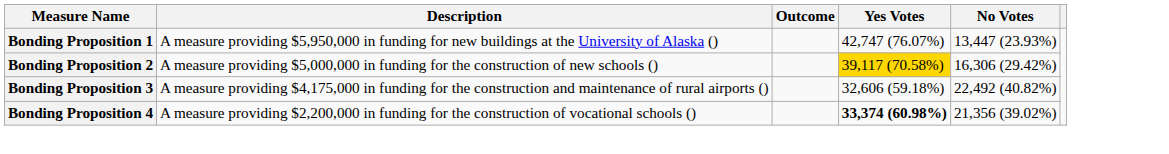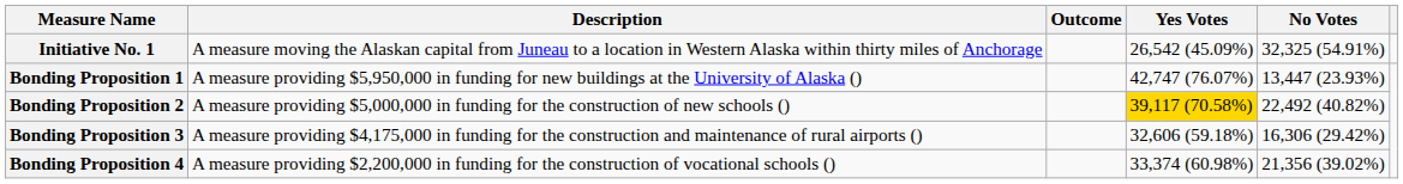 <table class="wikitable sortable plainrowheaders">
 <tr>
 <th scope=col>Measure Name</th>
 <th scope=col>Description</th>
 <th scope=col>Outcome</th>
 <th scope=col>Yes Votes</th>
 <th scope=col>No Votes</th>
 <th scope=col class=unsortable></th>
+</tr>
+<tr>
+<th scope=row>Initiative No. 1</th>
+<td>A measure moving the Alaskan capital from <a href='#'>Juneau</a> to a location in Western Alaska within thirty miles of <a href='#'>Anchorage</a></td>
+<td></td>
+<td>26,542 (45.09%)</td>
+<td>32,325 (54.91%)</td>
+<td></td>
 </tr>
 <tr>
 <th scope=row>Bonding Proposition 1</th>
 <td>A measure providing $5,950,000 in funding for new buildings at the <a href='#'>University of Alaska</a> ()</td>
 <td></td>
 <td>42,747 (76.07%)</td>
 <td>13,447 (23.93%)</td>
 <td rowspan=4></td>
 </tr>
 <tr>
 <th scope=row>Bonding Proposition 2</th>
 <td>A measure providing $5,000,000 in funding for the construction of new schools ()</td>
 <td></td>
 <td style="background: gold;">39,117 (70.58%)</td>
-<td>16,306 (29.42%)</td>
+<td>22,492 (40.82%)</td>
 </tr>
 <tr>
 <th scope=row>Bonding Proposition 3</th>
 <td>A measure providing $4,175,000 in funding for the construction and maintenance of rural airports ()</td>
 <td></td>
 <td>32,606 (59.18%)</td>
-<td>22,492 (40.82%)</td>
+<td>16,306 (29.42%)</td>
 </tr>
 <tr>
 <th scope=row>Bonding Proposition 4</th>
 <td>A measure providing $2,200,000 in funding for the construction of vocational schools ()</td>
 <td></td>
-<td><strong>33,374 (60.98%)</strong></td>
+<td>33,374 (60.98%)</td>
 <td>21,356 (39.02%)</td>
 </tr>
 </table>
